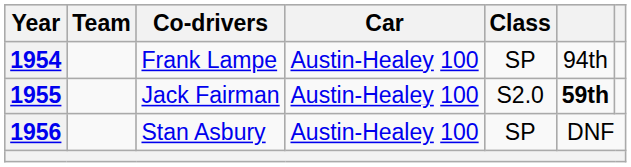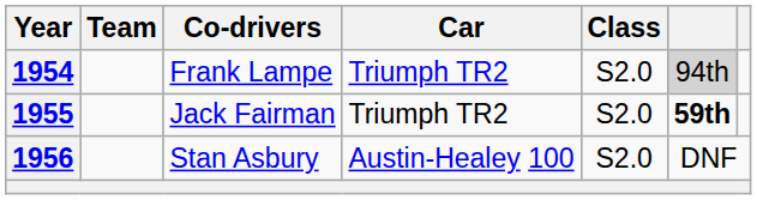 <table class="wikitable" style="text-align:center; font-size:90%">
 <tr>
 <th>Year</th>
 <th>Team</th>
 <th>Co-drivers</th>
 <th>Car</th>
 <th>Class</th>
 <th></th>
 <th></th>
 </tr>
 <tr>
 <th><a href='#'>1954</a></th>
 <td align="left"></td>
 <td align="left"> <a href='#'>Frank Lampe</a></td>
-<td align="left"><a href='#'>Austin-Healey</a> <a href='#'>100</a></td>
-<td>SP</td>
-<td>94th</td>
+<td align="left"><a href='#'>Triumph TR2</a></td>
+<td>S2.0</td>
+<td style="background: lightgrey;">94th</td>
 <td></td>
 </tr>
 <tr>
 <th><a href='#'>1955</a></th>
 <td align="left"></td>
 <td align="left"> <a href='#'>Jack Fairman</a></td>
-<td align="left"><a href='#'>Austin-Healey</a> <a href='#'>100</a></td>
+<td align="left">Triumph TR2</td>
 <td>S2.0</td>
 <td><strong>59th</strong></td>
 <td></td>
 </tr>
 <tr>
 <th><a href='#'>1956</a></th>
 <td align="left"></td>
 <td align="left"> <a href='#'>Stan Asbury</a></td>
 <td align="left"><a href='#'>Austin-Healey</a> <a href='#'>100</a></td>
-<td>SP</td>
+<td>S2.0</td>
 <td colspan=2>DNF</td>
 </tr>
 <tr>
 <th colspan="7"></th>
 </tr>
 </table>
